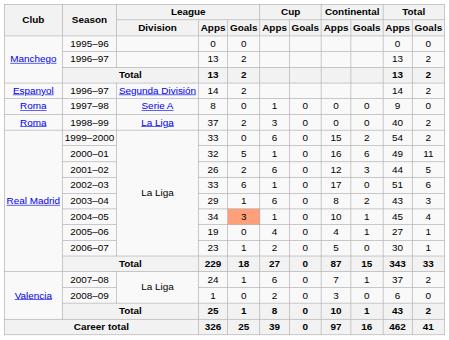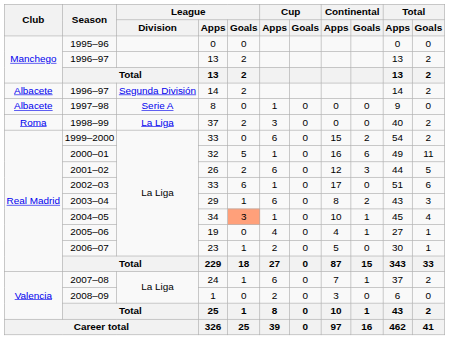 <table class="wikitable" style="text-align:center">
 <tr>
 <th rowspan="2">Club</th>
 <th rowspan="2">Season</th>
 <th colspan="3">League</th>
 <th colspan="2">Cup</th>
 <th colspan="2">Continental</th>
 <th colspan="2">Total</th>
 </tr>
 <tr>
 <th>Division</th>
 <th>Apps</th>
 <th>Goals</th>
 <th>Apps</th>
 <th>Goals</th>
 <th>Apps</th>
 <th>Goals</th>
 <th>Apps</th>
 <th>Goals</th>
 </tr>
 <tr>
 <td rowspan="3"><a href='#'>Manchego</a></td>
 <td>1995–96</td>
 <td></td>
 <td>0</td>
 <td>0</td>
 <td></td>
 <td></td>
 <td></td>
 <td></td>
 <td>0</td>
 <td>0</td>
 </tr>
 <tr>
 <td>1996–97</td>
 <td></td>
 <td>13</td>
 <td>2</td>
 <td></td>
 <td></td>
 <td></td>
 <td></td>
 <td>13</td>
 <td>2</td>
 </tr>
 <tr>
 <th colspan="2">Total</th>
 <th>13</th>
 <th>2</th>
 <th></th>
 <th></th>
 <th></th>
 <th></th>
 <th>13</th>
 <th>2</th>
 </tr>
 <tr>
-<td><a href='#'>Espanyol</a></td>
+<td><a href='#'>Albacete</a></td>
 <td>1996–97</td>
 <td><a href='#'>Segunda División</a></td>
 <td>14</td>
 <td>2</td>
 <td></td>
 <td></td>
 <td></td>
 <td></td>
 <td>14</td>
 <td>2</td>
 </tr>
 <tr>
-<td><a href='#'>Roma</a></td>
+<td><a href='#'>Albacete</a></td>
 <td>1997–98</td>
 <td><a href='#'>Serie A</a></td>
 <td>8</td>
 <td>0</td>
 <td>1</td>
 <td>0</td>
 <td>0</td>
 <td>0</td>
 <td>9</td>
 <td>0</td>
 </tr>
 <tr>
 <td><a href='#'>Roma</a></td>
 <td>1998–99</td>
 <td><a href='#'>La Liga</a></td>
 <td>37</td>
 <td>2</td>
 <td>3</td>
 <td>0</td>
 <td>0</td>
 <td>0</td>
 <td>40</td>
 <td>2</td>
 </tr>
 <tr>
 <td rowspan="9"><a href='#'>Real Madrid</a></td>
 <td>1999–2000</td>
 <td rowspan="8">La Liga</td>
 <td>33</td>
 <td>0</td>
 <td>6</td>
 <td>0</td>
 <td>15</td>
 <td>2</td>
 <td>54</td>
 <td>2</td>
 </tr>
 <tr>
 <td>2000–01</td>
 <td>32</td>
 <td>5</td>
 <td>1</td>
 <td>0</td>
 <td>16</td>
 <td>6</td>
 <td>49</td>
 <td>11</td>
 </tr>
 <tr>
 <td>2001–02</td>
 <td>26</td>
 <td>2</td>
 <td>6</td>
 <td>0</td>
 <td>12</td>
 <td>3</td>
 <td>44</td>
 <td>5</td>
 </tr>
 <tr>
 <td>2002–03</td>
 <td>33</td>
 <td>6</td>
 <td>1</td>
 <td>0</td>
 <td>17</td>
 <td>0</td>
 <td>51</td>
 <td>6</td>
 </tr>
 <tr>
 <td>2003–04</td>
 <td>29</td>
 <td>1</td>
 <td>6</td>
 <td>0</td>
 <td>8</td>
 <td>2</td>
 <td>43</td>
 <td>3</td>
 </tr>
 <tr>
 <td>2004–05</td>
 <td>34</td>
 <td style="background: lightsalmon;">3</td>
 <td>1</td>
 <td>0</td>
 <td>10</td>
 <td>1</td>
 <td>45</td>
 <td>4</td>
 </tr>
 <tr>
 <td>2005–06</td>
 <td>19</td>
 <td>0</td>
 <td>4</td>
 <td>0</td>
 <td>4</td>
 <td>1</td>
 <td>27</td>
 <td>1</td>
 </tr>
 <tr>
 <td>2006–07</td>
 <td>23</td>
 <td>1</td>
 <td>2</td>
 <td>0</td>
 <td>5</td>
 <td>0</td>
 <td>30</td>
 <td>1</td>
 </tr>
 <tr>
 <th colspan="2">Total</th>
 <th>229</th>
 <th>18</th>
 <th>27</th>
 <th>0</th>
 <th>87</th>
 <th>15</th>
 <th>343</th>
 <th>33</th>
 </tr>
 <tr>
 <td rowspan="3"><a href='#'>Valencia</a></td>
 <td>2007–08</td>
 <td rowspan="2">La Liga</td>
 <td>24</td>
 <td>1</td>
 <td>6</td>
 <td>0</td>
 <td>7</td>
 <td>1</td>
 <td>37</td>
 <td>2</td>
 </tr>
 <tr>
 <td>2008–09</td>
 <td>1</td>
 <td>0</td>
 <td>2</td>
 <td>0</td>
 <td>3</td>
 <td>0</td>
 <td>6</td>
 <td>0</td>
 </tr>
 <tr>
 <th colspan="2">Total</th>
 <th>25</th>
 <th>1</th>
 <th>8</th>
 <th>0</th>
 <th>10</th>
 <th>1</th>
 <th>43</th>
 <th>2</th>
 </tr>
 <tr>
 <th colspan="3">Career total</th>
 <th>326</th>
 <th>25</th>
 <th>39</th>
 <th>0</th>
 <th>97</th>
 <th>16</th>
 <th>462</th>
 <th>41</th>
 </tr>
 </table>
